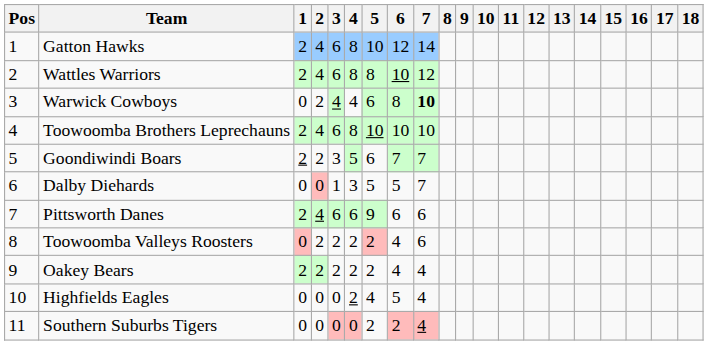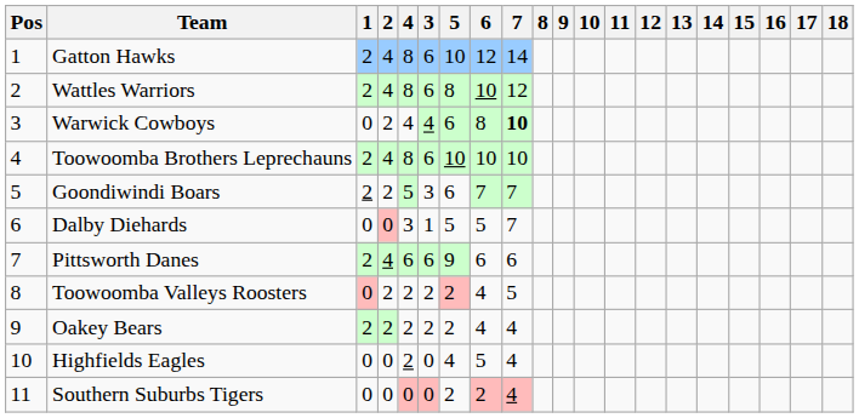 <table class="wikitable">
 <tr>
 <th>Pos</th>
 <th>Team</th>
 <th>1</th>
 <th>2</th>
+<th>4</th>
 <th>3</th>
-<th>4</th>
 <th>5</th>
 <th>6</th>
 <th>7</th>
 <th>8</th>
 <th>9</th>
 <th>10</th>
 <th>11</th>
 <th>12</th>
 <th>13</th>
 <th>14</th>
 <th>15</th>
 <th>16</th>
 <th>17</th>
 <th>18</th>
 </tr>
 <tr>
 <td>1</td>
 <td> Gatton Hawks</td>
 <td style="background:#99ccff;">2</td>
 <td style="background:#99ccff;">4</td>
+<td style="background:#99ccff;">8</td>
 <td style="background:#99ccff;">6</td>
-<td style="background:#99ccff;">8</td>
 <td style="background:#99ccff;">10</td>
 <td style="background:#99ccff;">12</td>
 <td style="background:#99ccff;">14</td>
 <td></td>
 <td></td>
 <td></td>
 <td></td>
 <td></td>
 <td></td>
 <td></td>
 <td></td>
 <td></td>
 <td></td>
 <td></td>
 </tr>
 <tr>
 <td>2</td>
 <td> Wattles Warriors</td>
 <td style="background:#ccffcc;">2</td>
 <td style="background:#ccffcc;">4</td>
+<td style="background:#ccffcc;">8</td>
 <td style="background:#ccffcc;">6</td>
-<td style="background:#ccffcc;">8</td>
 <td style="background:#ccffcc;">8</td>
 <td style="background:#ccffcc;"><u>10</u></td>
 <td style="background:#ccffcc;">12</td>
 <td></td>
 <td></td>
 <td></td>
 <td></td>
 <td></td>
 <td></td>
 <td></td>
 <td></td>
 <td></td>
 <td></td>
 <td></td>
 </tr>
 <tr>
 <td>3</td>
 <td> Warwick Cowboys</td>
 <td>0</td>
 <td>2</td>
+<td>4</td>
 <td style="background:#ccffcc;"><u>4</u></td>
-<td>4</td>
 <td style="background:#ccffcc;">6</td>
 <td style="background:#ccffcc;">8</td>
 <td style="background:#ccffcc;"><strong>10</strong></td>
 <td></td>
 <td></td>
 <td></td>
 <td></td>
 <td></td>
 <td></td>
 <td></td>
 <td></td>
 <td></td>
 <td></td>
 <td></td>
 </tr>
 <tr>
 <td>4</td>
 <td> Toowoomba Brothers Leprechauns</td>
 <td style="background:#ccffcc;">2</td>
 <td style="background:#ccffcc;">4</td>
+<td style="background:#ccffcc;">8</td>
 <td style="background:#ccffcc;">6</td>
-<td style="background:#ccffcc;">8</td>
 <td style="background:#ccffcc;"><u>10</u></td>
 <td style="background:#ccffcc;">10</td>
 <td style="background:#ccffcc;">10</td>
 <td></td>
 <td></td>
 <td></td>
 <td></td>
 <td></td>
 <td></td>
 <td></td>
 <td></td>
 <td></td>
 <td></td>
 <td></td>
 </tr>
 <tr>
 <td>5</td>
 <td> Goondiwindi Boars</td>
 <td><u>2</u></td>
 <td>2</td>
+<td style="background:#ccffcc;">5</td>
 <td>3</td>
-<td style="background:#ccffcc;">5</td>
 <td>6</td>
 <td style="background:#ccffcc;">7</td>
 <td style="background:#ccffcc;">7</td>
 <td></td>
 <td></td>
 <td></td>
 <td></td>
 <td></td>
 <td></td>
 <td></td>
 <td></td>
 <td></td>
 <td></td>
 <td></td>
 </tr>
 <tr>
 <td>6</td>
 <td> Dalby Diehards</td>
 <td>0</td>
 <td style="background:#ffbbbb;">0</td>
+<td>3</td>
 <td>1</td>
-<td>3</td>
 <td>5</td>
 <td>5</td>
 <td>7</td>
 <td></td>
 <td></td>
 <td></td>
 <td></td>
 <td></td>
 <td></td>
 <td></td>
 <td></td>
 <td></td>
 <td></td>
 <td></td>
 </tr>
 <tr>
 <td>7</td>
 <td> Pittsworth Danes</td>
 <td style="background:#ccffcc;">2</td>
 <td style="background:#ccffcc;"><u>4</u></td>
 <td style="background:#ccffcc;">6</td>
 <td style="background:#ccffcc;">6</td>
 <td style="background:#ccffcc;">9</td>
 <td>6</td>
 <td>6</td>
 <td></td>
 <td></td>
 <td></td>
 <td></td>
 <td></td>
 <td></td>
 <td></td>
 <td></td>
 <td></td>
 <td></td>
 <td></td>
 </tr>
 <tr>
 <td>8</td>
 <td> Toowoomba Valleys Roosters</td>
 <td style="background:#ffbbbb;">0</td>
 <td>2</td>
 <td>2</td>
 <td>2</td>
 <td style="background:#ffbbbb;">2</td>
 <td>4</td>
-<td>6</td>
+<td>5</td>
 <td></td>
 <td></td>
 <td></td>
 <td></td>
 <td></td>
 <td></td>
 <td></td>
 <td></td>
 <td></td>
 <td></td>
 <td></td>
 </tr>
 <tr>
 <td>9</td>
 <td> Oakey Bears</td>
 <td style="background:#ccffcc;">2</td>
 <td style="background:#ccffcc;">2</td>
 <td>2</td>
 <td>2</td>
 <td>2</td>
 <td>4</td>
 <td>4</td>
 <td></td>
 <td></td>
 <td></td>
 <td></td>
 <td></td>
 <td></td>
 <td></td>
 <td></td>
 <td></td>
 <td></td>
 <td></td>
 </tr>
 <tr>
 <td>10</td>
 <td> Highfields Eagles</td>
 <td>0</td>
 <td>0</td>
+<td><u>2</u></td>
 <td>0</td>
-<td><u>2</u></td>
 <td>4</td>
 <td>5</td>
 <td>4</td>
 <td></td>
 <td></td>
 <td></td>
 <td></td>
 <td></td>
 <td></td>
 <td></td>
 <td></td>
 <td></td>
 <td></td>
 <td></td>
 </tr>
 <tr>
 <td>11</td>
 <td> Southern Suburbs Tigers</td>
 <td>0</td>
 <td>0</td>
 <td style="background:#ffbbbb;">0</td>
 <td style="background:#ffbbbb;">0</td>
 <td>2</td>
 <td style="background:#ffbbbb;">2</td>
 <td style="background:#ffbbbb;"><u>4</u></td>
 <td></td>
 <td></td>
 <td></td>
 <td></td>
 <td></td>
 <td></td>
 <td></td>
 <td></td>
 <td></td>
 <td></td>
 <td></td>
 </tr>
 </table>
